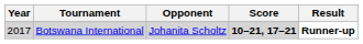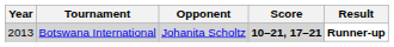 <table class="sortable wikitable" style="font-size: 90%;">
 <tr>
 <th>Year</th>
 <th>Tournament</th>
 <th>Opponent</th>
 <th>Score</th>
 <th>Result</th>
 </tr>
 <tr style="background:#D5D5D5">
-<td align="center">2017</td>
+<td align="center">2013</td>
 <td align="left"><a href='#'>Botswana International</a></td>
 <td align="left"> <a href='#'>Johanita Scholtz</a></td>
 <td align="left"><strong>10–21, 17–21</strong></td>
 <td style="text-align:left; background:white"> <strong>Runner-up</strong></td>
 </tr>
 </table>
